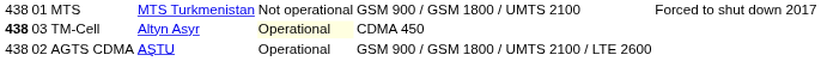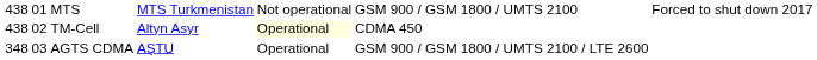 <table>
 <tr>
 <td>438</td>
 <td>01</td>
 <td>MTS</td>
 <td><a href='#'>MTS Turkmenistan</a></td>
 <td>Not operational</td>
 <td>GSM 900 / GSM 1800 / UMTS 2100</td>
 <td>Forced to shut down 2017</td>
 </tr>
 <tr>
-<td><strong>438</strong></td>
-<td>03</td>
+<td>438</td>
+<td>02</td>
 <td>TM-Cell</td>
 <td><a href='#'>Altyn Asyr</a></td>
 <td style="background: lightyellow;">Operational</td>
 <td>CDMA 450</td>
 <td></td>
 </tr>
 <tr>
-<td>438</td>
-<td>02</td>
+<td>348</td>
+<td>03</td>
 <td>AGTS CDMA</td>
 <td><a href='#'>AŞTU</a></td>
 <td>Operational</td>
 <td>GSM 900 / GSM 1800 / UMTS 2100 / LTE 2600</td>
 <td></td>
 </tr>
 </table>
